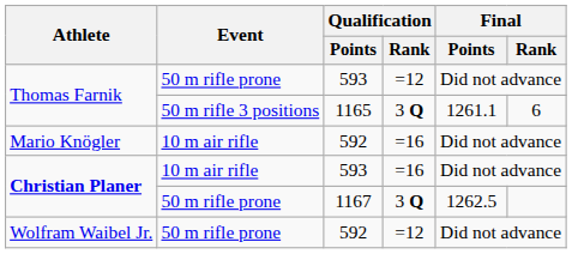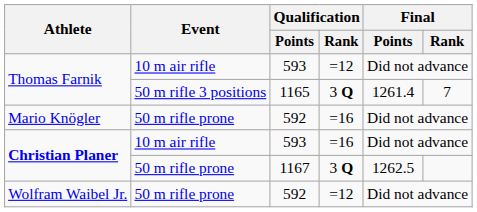 <table class="wikitable" style="font-size:90%">
 <tr>
 <th rowspan="2">Athlete</th>
 <th rowspan="2">Event</th>
 <th colspan=2>Qualification</th>
 <th colspan=2>Final</th>
 </tr>
 <tr style="font-size:95%">
 <th>Points</th>
 <th>Rank</th>
 <th>Points</th>
 <th>Rank</th>
 </tr>
 <tr align=center>
 <td align=left rowspan=2><a href='#'>Thomas Farnik</a></td>
-<td align=left><a href='#'>50 m rifle prone</a></td>
+<td align=left><a href='#'>10 m air rifle</a></td>
 <td>593</td>
 <td>=12</td>
 <td colspan=2>Did not advance</td>
 </tr>
 <tr align=center>
 <td align=left><a href='#'>50 m rifle 3 positions</a></td>
 <td>1165</td>
 <td>3 <strong>Q</strong></td>
-<td>1261.1</td>
-<td>6</td>
+<td>1261.4</td>
+<td>7</td>
 </tr>
 <tr align=center>
 <td align=left><a href='#'>Mario Knögler</a></td>
-<td align=left><a href='#'>10 m air rifle</a></td>
+<td align=left><a href='#'>50 m rifle prone</a></td>
 <td>592</td>
 <td>=16</td>
 <td colspan=2>Did not advance</td>
 </tr>
 <tr align=center>
 <td align=left rowspan=2><strong><a href='#'>Christian Planer</a></strong></td>
 <td align=left><a href='#'>10 m air rifle</a></td>
 <td>593</td>
 <td>=16</td>
 <td colspan=2>Did not advance</td>
 </tr>
 <tr align=center>
 <td align=left><a href='#'>50 m rifle prone</a></td>
 <td>1167</td>
 <td>3 <strong>Q</strong></td>
 <td>1262.5</td>
 <td></td>
 </tr>
 <tr align=center>
 <td align=left><a href='#'>Wolfram Waibel Jr.</a></td>
 <td align=left><a href='#'>50 m rifle prone</a></td>
 <td>592</td>
 <td>=12</td>
 <td colspan=2>Did not advance</td>
 </tr>
 </table>
